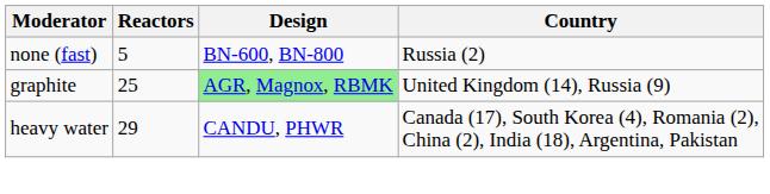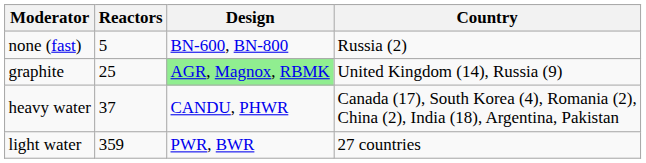 <table class="wikitable">
 <tr>
 <th>Moderator</th>
 <th>Reactors</th>
 <th>Design</th>
 <th>Country</th>
 </tr>
 <tr>
 <td>none (<a href='#'>fast</a>)</td>
 <td>5</td>
 <td><a href='#'>BN-600</a>, <a href='#'>BN-800</a></td>
 <td>Russia (2)</td>
 </tr>
 <tr>
 <td>graphite</td>
 <td>25</td>
 <td style="background: lightgreen;"><a href='#'>AGR</a>, <a href='#'>Magnox</a>, <a href='#'>RBMK</a></td>
 <td>United Kingdom (14), Russia (9)</td>
 </tr>
 <tr>
 <td>heavy water</td>
-<td>29</td>
+<td>37</td>
 <td><a href='#'>CANDU</a>, <a href='#'>PHWR</a></td>
 <td>Canada (17), South Korea (4), Romania (2),<br> China (2), India (18), Argentina, Pakistan</td>
 </tr>
+<tr>
+<td>light water</td>
+<td>359</td>
+<td><a href='#'>PWR</a>, <a href='#'>BWR</a></td>
+<td>27 countries</td>
+</tr>
 </table>
